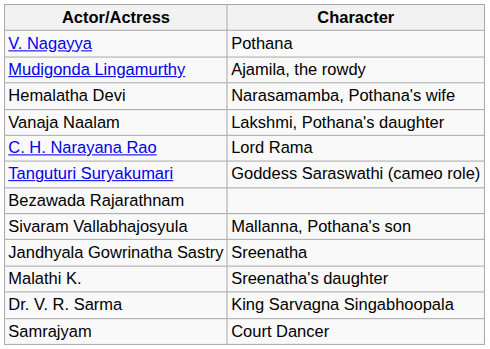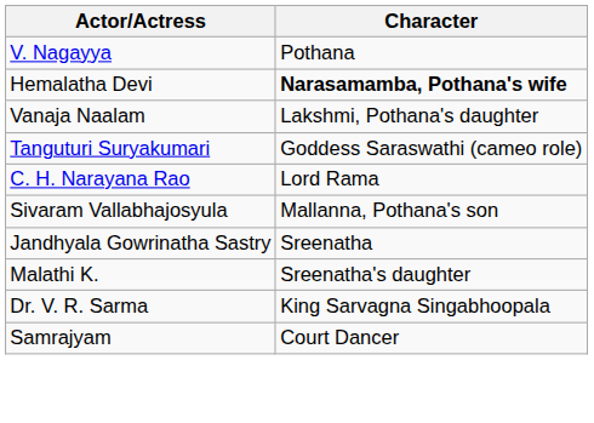 <table class="wikitable">
 <tr>
 <th>Actor/Actress</th>
 <th>Character</th>
 </tr>
 <tr>
 <td><a href='#'>V. Nagayya</a></td>
 <td>Pothana</td>
 </tr>
 <tr>
-<td><a href='#'>Mudigonda Lingamurthy</a></td>
-<td>Ajamila, the rowdy</td>
-</tr>
-<tr>
 <td>Hemalatha Devi</td>
-<td>Narasamamba, Pothana's wife</td>
+<td><strong>Narasamamba, Pothana's wife</strong></td>
 </tr>
 <tr>
 <td>Vanaja Naalam</td>
 <td>Lakshmi, Pothana's daughter</td>
 </tr>
 <tr>
-<td><a href='#'>C. H. Narayana Rao</a></td>
-<td>Lord Rama</td>
-</tr>
-<tr>
 <td><a href='#'>Tanguturi Suryakumari</a></td>
 <td>Goddess Saraswathi (cameo role)</td>
 </tr>
 <tr>
-<td>Bezawada Rajarathnam</td>
-<td></td>
+<td><a href='#'>C. H. Narayana Rao</a></td>
+<td>Lord Rama</td>
 </tr>
 <tr>
 <td>Sivaram Vallabhajosyula</td>
 <td>Mallanna, Pothana's son</td>
 </tr>
 <tr>
 <td>Jandhyala Gowrinatha Sastry</td>
 <td>Sreenatha</td>
 </tr>
 <tr>
 <td>Malathi K.</td>
 <td>Sreenatha's daughter</td>
 </tr>
 <tr>
 <td>Dr. V. R. Sarma</td>
 <td>King Sarvagna Singabhoopala</td>
 </tr>
 <tr>
 <td>Samrajyam</td>
 <td>Court Dancer</td>
 </tr>
 </table>
